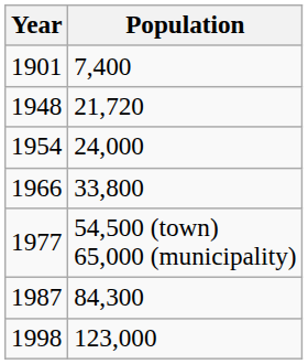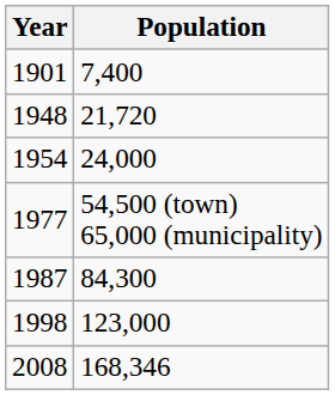 <table class=wikitable>
 <tr>
 <th>Year</th>
 <th>Population</th>
 </tr>
 <tr>
 <td>1901</td>
 <td>7,400</td>
 </tr>
 <tr>
 <td>1948</td>
 <td>21,720</td>
 </tr>
 <tr>
 <td>1954</td>
 <td>24,000</td>
 </tr>
 <tr>
-<td>1966</td>
-<td>33,800</td>
-</tr>
-<tr>
 <td>1977</td>
 <td>54,500 (town)<br>65,000 (municipality)</td>
 </tr>
 <tr>
 <td>1987</td>
 <td>84,300</td>
 </tr>
 <tr>
 <td>1998</td>
 <td>123,000</td>
 </tr>
+<tr>
+<td>2008</td>
+<td>168,346</td>
+</tr>
 </table>
